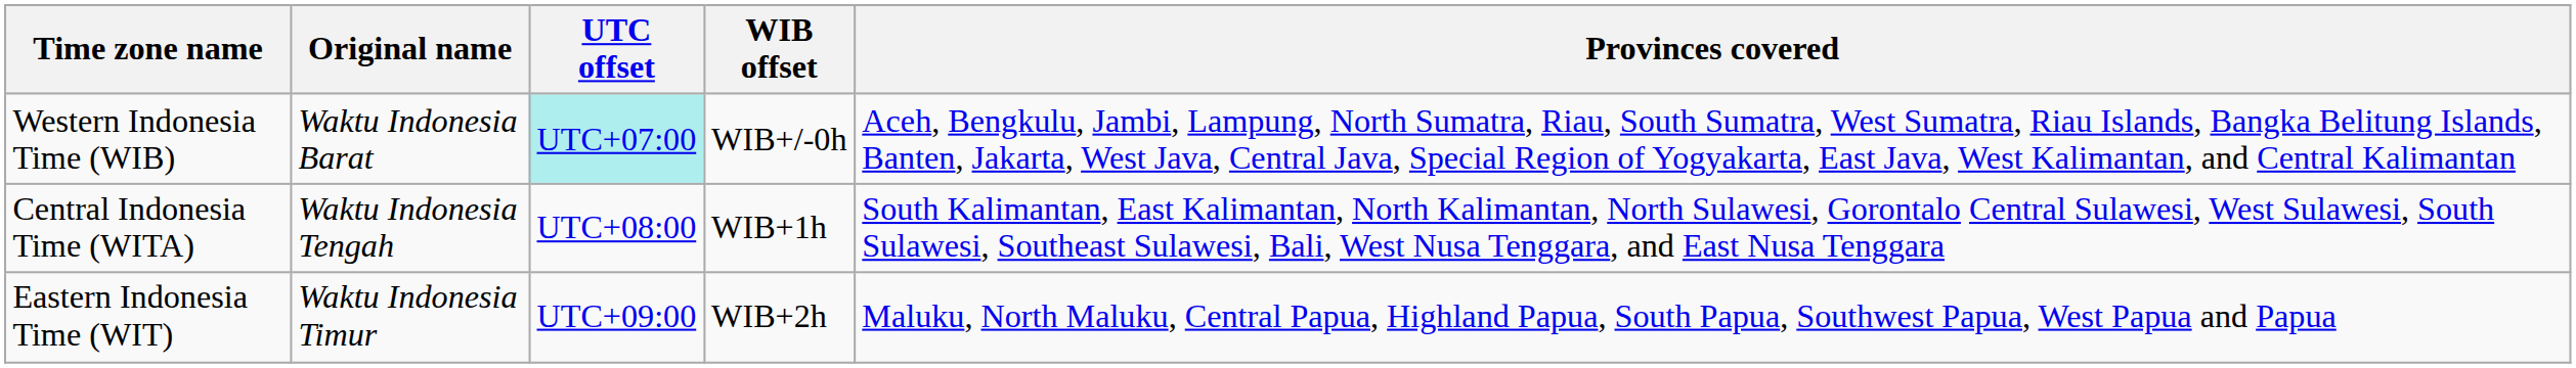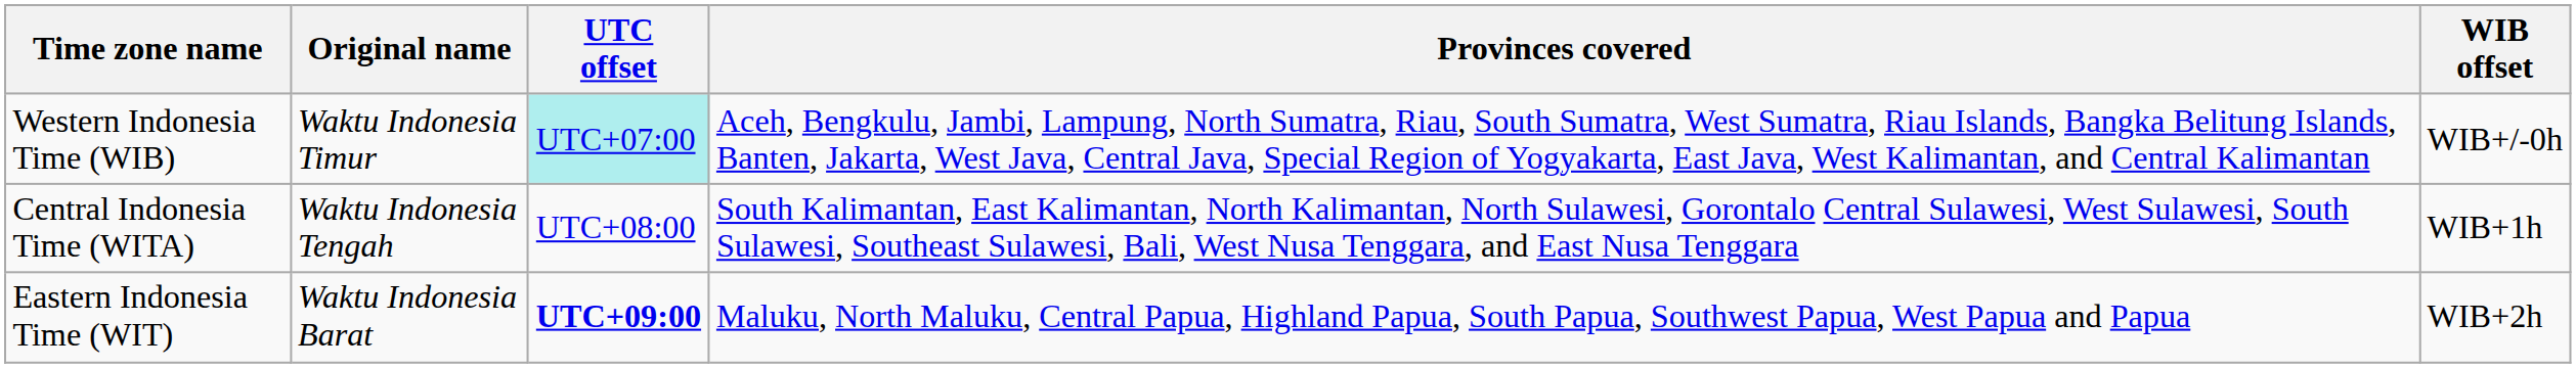 <table class="wikitable sortable">
 <tr>
 <th>Time zone name</th>
 <th>Original name</th>
 <th><a href='#'>UTC<br>offset</a></th>
+<th>Provinces covered</th>
 <th>WIB<br>offset</th>
-<th>Provinces covered</th>
 </tr>
 <tr>
 <td>Western Indonesia Time (WIB)</td>
-<td><em>Waktu Indonesia Barat</em></td>
+<td><em>Waktu Indonesia Timur</em></td>
 <td style="background: paleturquoise;"><a href='#'>UTC+07:00</a></td>
+<td><a href='#'>Aceh</a>, <a href='#'>Bengkulu</a>, <a href='#'>Jambi</a>, <a href='#'>Lampung</a>, <a href='#'>North Sumatra</a>, <a href='#'>Riau</a>, <a href='#'>South Sumatra</a>, <a href='#'>West Sumatra</a>, <a href='#'>Riau Islands</a>, <a href='#'>Bangka Belitung Islands</a>, <a href='#'>Banten</a>, <a href='#'>Jakarta</a>, <a href='#'>West Java</a>, <a href='#'>Central Java</a>, <a href='#'>Special Region of Yogyakarta</a>, <a href='#'>East Java</a>, <a href='#'>West Kalimantan</a>, and <a href='#'>Central Kalimantan</a></td>
 <td>WIB+/-0h</td>
-<td><a href='#'>Aceh</a>, <a href='#'>Bengkulu</a>, <a href='#'>Jambi</a>, <a href='#'>Lampung</a>, <a href='#'>North Sumatra</a>, <a href='#'>Riau</a>, <a href='#'>South Sumatra</a>, <a href='#'>West Sumatra</a>, <a href='#'>Riau Islands</a>, <a href='#'>Bangka Belitung Islands</a>, <a href='#'>Banten</a>, <a href='#'>Jakarta</a>, <a href='#'>West Java</a>, <a href='#'>Central Java</a>, <a href='#'>Special Region of Yogyakarta</a>, <a href='#'>East Java</a>, <a href='#'>West Kalimantan</a>, and <a href='#'>Central Kalimantan</a></td>
 </tr>
 <tr>
 <td>Central Indonesia Time (WITA)</td>
 <td><em>Waktu Indonesia Tengah</em></td>
 <td><a href='#'>UTC+08:00</a></td>
+<td><a href='#'>South Kalimantan</a>, <a href='#'>East Kalimantan</a>, <a href='#'>North Kalimantan</a>, <a href='#'>North Sulawesi</a>, <a href='#'>Gorontalo</a> <a href='#'>Central Sulawesi</a>, <a href='#'>West Sulawesi</a>, <a href='#'>South Sulawesi</a>, <a href='#'>Southeast Sulawesi</a>, <a href='#'>Bali</a>, <a href='#'>West Nusa Tenggara</a>, and <a href='#'>East Nusa Tenggara</a></td>
 <td>WIB+1h</td>
-<td><a href='#'>South Kalimantan</a>, <a href='#'>East Kalimantan</a>, <a href='#'>North Kalimantan</a>, <a href='#'>North Sulawesi</a>, <a href='#'>Gorontalo</a> <a href='#'>Central Sulawesi</a>, <a href='#'>West Sulawesi</a>, <a href='#'>South Sulawesi</a>, <a href='#'>Southeast Sulawesi</a>, <a href='#'>Bali</a>, <a href='#'>West Nusa Tenggara</a>, and <a href='#'>East Nusa Tenggara</a></td>
 </tr>
 <tr>
 <td>Eastern Indonesia Time (WIT)</td>
-<td><em>Waktu Indonesia Timur</em></td>
-<td><a href='#'>UTC+09:00</a></td>
+<td><em>Waktu Indonesia Barat</em></td>
+<td><strong><a href='#'>UTC+09:00</a></strong></td>
+<td><a href='#'>Maluku</a>, <a href='#'>North Maluku</a>, <a href='#'>Central Papua</a>, <a href='#'>Highland Papua</a>, <a href='#'>South Papua</a>, <a href='#'>Southwest Papua</a>, <a href='#'>West Papua</a> and <a href='#'>Papua</a></td>
 <td>WIB+2h</td>
-<td><a href='#'>Maluku</a>, <a href='#'>North Maluku</a>, <a href='#'>Central Papua</a>, <a href='#'>Highland Papua</a>, <a href='#'>South Papua</a>, <a href='#'>Southwest Papua</a>, <a href='#'>West Papua</a> and <a href='#'>Papua</a></td>
 </tr>
 </table>
